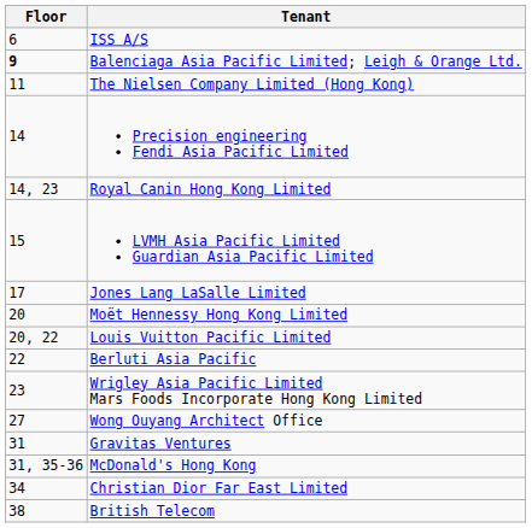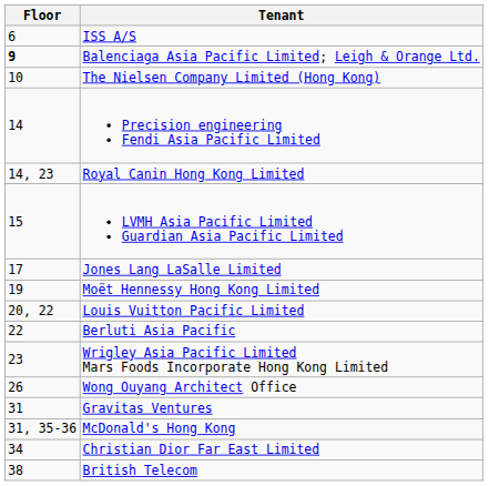 <table class="wikitable">
 <tr>
 <th>Floor</th>
 <th>Tenant</th>
 </tr>
 <tr>
 <td>6</td>
 <td><a href='#'>ISS A/S</a></td>
 </tr>
 <tr>
 <td><strong>9</strong></td>
 <td><a href='#'>Balenciaga Asia Pacific Limited</a>; <a href='#'>Leigh & Orange Ltd.</a></td>
 </tr>
 <tr>
-<td>11</td>
+<td>10</td>
 <td><a href='#'>The Nielsen Company Limited (Hong Kong)</a></td>
 </tr>
 <tr>
 <td>14</td>
 <td><br><ul><li><a href='#'>Precision engineering</a></li><li><a href='#'>Fendi Asia Pacific Limited</a></li></ul></td>
 </tr>
 <tr>
 <td>14, 23</td>
 <td><a href='#'>Royal Canin Hong Kong Limited</a></td>
 </tr>
 <tr>
 <td>15</td>
 <td><br><ul><li><a href='#'>LVMH Asia Pacific Limited</a></li><li><a href='#'>Guardian Asia Pacific Limited</a></li></ul></td>
 </tr>
 <tr>
 <td>17</td>
 <td><a href='#'>Jones Lang LaSalle Limited</a></td>
 </tr>
 <tr>
-<td>20</td>
+<td>19</td>
 <td><a href='#'>Moët Hennessy Hong Kong Limited</a></td>
 </tr>
 <tr>
 <td>20, 22</td>
 <td><a href='#'>Louis Vuitton Pacific Limited</a></td>
 </tr>
 <tr>
 <td>22</td>
 <td><a href='#'>Berluti Asia Pacific</a></td>
 </tr>
 <tr>
 <td>23</td>
 <td><a href='#'>Wrigley Asia Pacific Limited</a><br>Mars Foods Incorporate Hong Kong Limited</td>
 </tr>
 <tr>
-<td>27</td>
+<td>26</td>
 <td><a href='#'>Wong Ouyang Architect</a> Office</td>
 </tr>
 <tr>
 <td>31</td>
 <td><a href='#'>Gravitas Ventures</a></td>
 </tr>
 <tr>
 <td>31, 35-36</td>
 <td><a href='#'>McDonald's Hong Kong</a></td>
 </tr>
 <tr>
 <td>34</td>
 <td><a href='#'>Christian Dior Far East Limited</a></td>
 </tr>
 <tr>
 <td>38</td>
 <td><a href='#'>British Telecom</a></td>
 </tr>
 </table>
